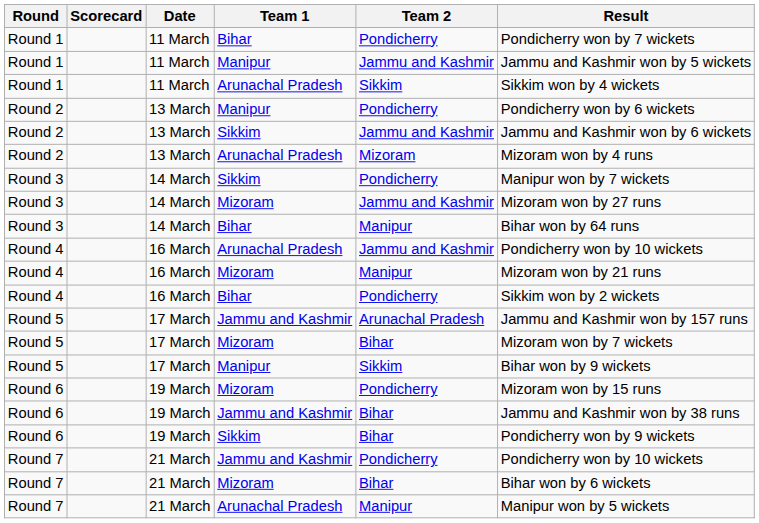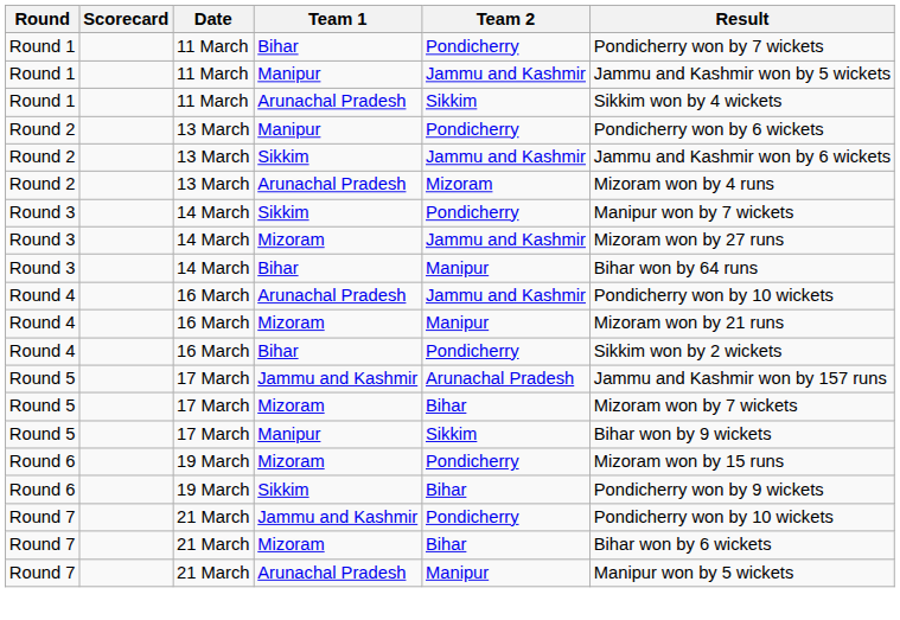 <table class="wikitable collapsible sortable collapsed">
 <tr>
 <th>Round</th>
 <th>Scorecard</th>
 <th>Date</th>
 <th>Team 1</th>
 <th>Team 2</th>
 <th>Result</th>
 </tr>
 <tr>
 <td>Round 1</td>
 <td></td>
 <td>11 March</td>
 <td><a href='#'>Bihar</a></td>
 <td><a href='#'>Pondicherry</a></td>
 <td>Pondicherry won by 7 wickets</td>
 </tr>
 <tr>
 <td>Round 1</td>
 <td></td>
 <td>11 March</td>
 <td><a href='#'>Manipur</a></td>
 <td><a href='#'>Jammu and Kashmir</a></td>
 <td>Jammu and Kashmir won by 5 wickets</td>
 </tr>
 <tr>
 <td>Round 1</td>
 <td></td>
 <td>11 March</td>
 <td><a href='#'>Arunachal Pradesh</a></td>
 <td><a href='#'>Sikkim</a></td>
 <td>Sikkim won by 4 wickets</td>
 </tr>
 <tr>
 <td>Round 2</td>
 <td></td>
 <td>13 March</td>
 <td><a href='#'>Manipur</a></td>
 <td><a href='#'>Pondicherry</a></td>
 <td>Pondicherry won by 6 wickets</td>
 </tr>
 <tr>
 <td>Round 2</td>
 <td></td>
 <td>13 March</td>
 <td><a href='#'>Sikkim</a></td>
 <td><a href='#'>Jammu and Kashmir</a></td>
 <td>Jammu and Kashmir won by 6 wickets</td>
 </tr>
 <tr>
 <td>Round 2</td>
 <td></td>
 <td>13 March</td>
 <td><a href='#'>Arunachal Pradesh</a></td>
 <td><a href='#'>Mizoram</a></td>
 <td>Mizoram won by 4 runs</td>
 </tr>
 <tr>
 <td>Round 3</td>
 <td></td>
 <td>14 March</td>
 <td><a href='#'>Sikkim</a></td>
 <td><a href='#'>Pondicherry</a></td>
 <td>Manipur won by 7 wickets</td>
 </tr>
 <tr>
 <td>Round 3</td>
 <td></td>
 <td>14 March</td>
 <td><a href='#'>Mizoram</a></td>
 <td><a href='#'>Jammu and Kashmir</a></td>
 <td>Mizoram won by 27 runs</td>
 </tr>
 <tr>
 <td>Round 3</td>
 <td></td>
 <td>14 March</td>
 <td><a href='#'>Bihar</a></td>
 <td><a href='#'>Manipur</a></td>
 <td>Bihar won by 64 runs</td>
 </tr>
 <tr>
 <td>Round 4</td>
 <td></td>
 <td>16 March</td>
 <td><a href='#'>Arunachal Pradesh</a></td>
 <td><a href='#'>Jammu and Kashmir</a></td>
 <td>Pondicherry won by 10 wickets</td>
 </tr>
 <tr>
 <td>Round 4</td>
 <td></td>
 <td>16 March</td>
 <td><a href='#'>Mizoram</a></td>
 <td><a href='#'>Manipur</a></td>
 <td>Mizoram won by 21 runs</td>
 </tr>
 <tr>
 <td>Round 4</td>
 <td></td>
 <td>16 March</td>
 <td><a href='#'>Bihar</a></td>
 <td><a href='#'>Pondicherry</a></td>
 <td>Sikkim won by 2 wickets</td>
 </tr>
 <tr>
 <td>Round 5</td>
 <td></td>
 <td>17 March</td>
 <td><a href='#'>Jammu and Kashmir</a></td>
 <td><a href='#'>Arunachal Pradesh</a></td>
 <td>Jammu and Kashmir won by 157 runs</td>
 </tr>
 <tr>
 <td>Round 5</td>
 <td></td>
 <td>17 March</td>
 <td><a href='#'>Mizoram</a></td>
 <td><a href='#'>Bihar</a></td>
 <td>Mizoram won by 7 wickets</td>
 </tr>
 <tr>
 <td>Round 5</td>
 <td></td>
 <td>17 March</td>
 <td><a href='#'>Manipur</a></td>
 <td><a href='#'>Sikkim</a></td>
 <td>Bihar won by 9 wickets</td>
 </tr>
 <tr>
 <td>Round 6</td>
 <td></td>
 <td>19 March</td>
 <td><a href='#'>Mizoram</a></td>
 <td><a href='#'>Pondicherry</a></td>
 <td>Mizoram won by 15 runs</td>
 </tr>
 <tr>
 <td>Round 6</td>
 <td></td>
 <td>19 March</td>
-<td><a href='#'>Jammu and Kashmir</a></td>
-<td><a href='#'>Bihar</a></td>
-<td>Jammu and Kashmir won by 38 runs</td>
-</tr>
-<tr>
-<td>Round 6</td>
-<td></td>
-<td>19 March</td>
 <td><a href='#'>Sikkim</a></td>
 <td><a href='#'>Bihar</a></td>
 <td>Pondicherry won by 9 wickets</td>
 </tr>
 <tr>
 <td>Round 7</td>
 <td></td>
 <td>21 March</td>
 <td><a href='#'>Jammu and Kashmir</a></td>
 <td><a href='#'>Pondicherry</a></td>
 <td>Pondicherry won by 10 wickets</td>
 </tr>
 <tr>
 <td>Round 7</td>
 <td></td>
 <td>21 March</td>
 <td><a href='#'>Mizoram</a></td>
 <td><a href='#'>Bihar</a></td>
 <td>Bihar won by 6 wickets</td>
 </tr>
 <tr>
 <td>Round 7</td>
 <td></td>
 <td>21 March</td>
 <td><a href='#'>Arunachal Pradesh</a></td>
 <td><a href='#'>Manipur</a></td>
 <td>Manipur won by 5 wickets</td>
 </tr>
 </table>
